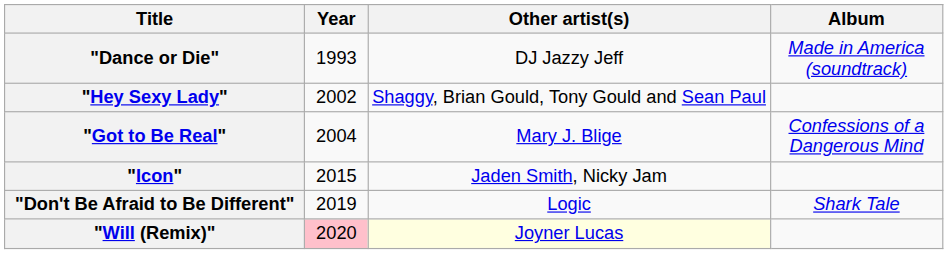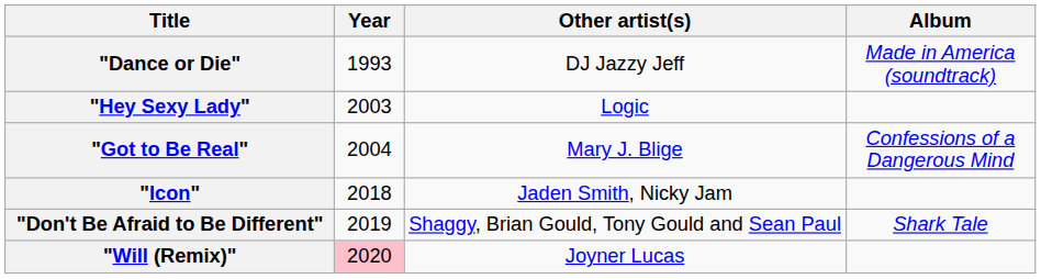 <table class="wikitable plainrowheaders" style="text-align:center;">
 <tr>
 <th scope="col" style="width:16em;">Title</th>
 <th scope="col" style="width:3em;">Year</th>
 <th scope="col">Other artist(s)</th>
 <th scope="col" style="width:9em;">Album</th>
 </tr>
 <tr>
 <th scope="row">"Dance or Die"</th>
 <td>1993</td>
 <td>DJ Jazzy Jeff</td>
 <td><a href='#'><em>Made in America (soundtrack)</em></a></td>
 </tr>
 <tr>
 <th scope="row">"<a href='#'>Hey Sexy Lady</a>" </th>
-<td>2002</td>
-<td><a href='#'>Shaggy</a>, Brian Gould, Tony Gould and <a href='#'>Sean Paul</a></td>
+<td>2003</td>
+<td><a href='#'>Logic</a></td>
 <td></td>
 </tr>
 <tr>
 <th scope="row">"<a href='#'>Got to Be Real</a>"</th>
 <td>2004</td>
 <td><a href='#'>Mary J. Blige</a></td>
 <td><em><a href='#'>Confessions of a Dangerous Mind</a></em></td>
 </tr>
 <tr>
 <th scope="row">"<a href='#'>Icon</a>" </th>
-<td>2015</td>
+<td>2018</td>
 <td><a href='#'>Jaden Smith</a>, Nicky Jam</td>
 <td></td>
 </tr>
 <tr>
 <th scope="row">"Don't Be Afraid to Be Different"</th>
 <td>2019</td>
-<td><a href='#'>Logic</a></td>
+<td><a href='#'>Shaggy</a>, Brian Gould, Tony Gould and <a href='#'>Sean Paul</a></td>
 <td><em><a href='#'>Shark Tale</a></em></td>
 </tr>
 <tr>
 <th scope="row">"<a href='#'>Will</a> (Remix)"</th>
 <td style="background: pink;">2020</td>
-<td style="background: lightyellow;"><a href='#'>Joyner Lucas</a></td>
+<td><a href='#'>Joyner Lucas</a></td>
 <td></td>
 </tr>
 </table>
